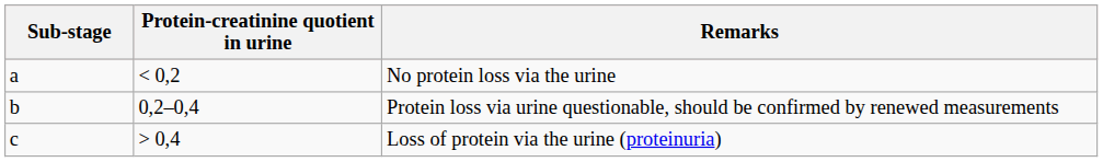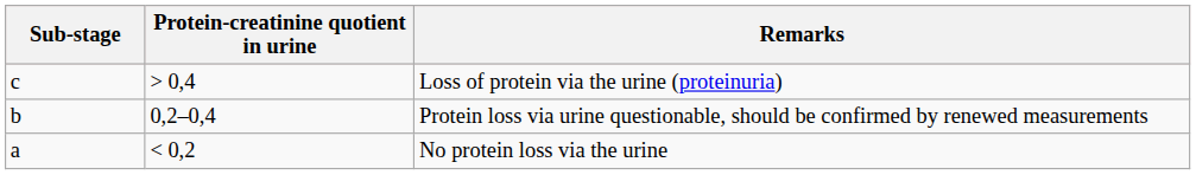 <table class="wikitable" align="center" style="clear:both">
 <tr style="background:#FFCBCB;">
 <th width="100">Sub-stage</th>
 <th width="200">Protein-creatinine quotient in urine</th>
 <th width="600">Remarks</th>
 </tr>
 <tr>
-<td>a</td>
-<td>< 0,2</td>
-<td>No protein loss via the urine</td>
+<td>c</td>
+<td>> 0,4</td>
+<td>Loss of protein via the urine (<a href='#'>proteinuria</a>)</td>
 </tr>
 <tr>
 <td>b</td>
 <td>0,2–0,4</td>
 <td>Protein loss via urine questionable, should be confirmed by renewed measurements</td>
 </tr>
 <tr>
-<td>c</td>
-<td>> 0,4</td>
-<td>Loss of protein via the urine (<a href='#'>proteinuria</a>)</td>
+<td>a</td>
+<td>< 0,2</td>
+<td>No protein loss via the urine</td>
 </tr>
 </table>
